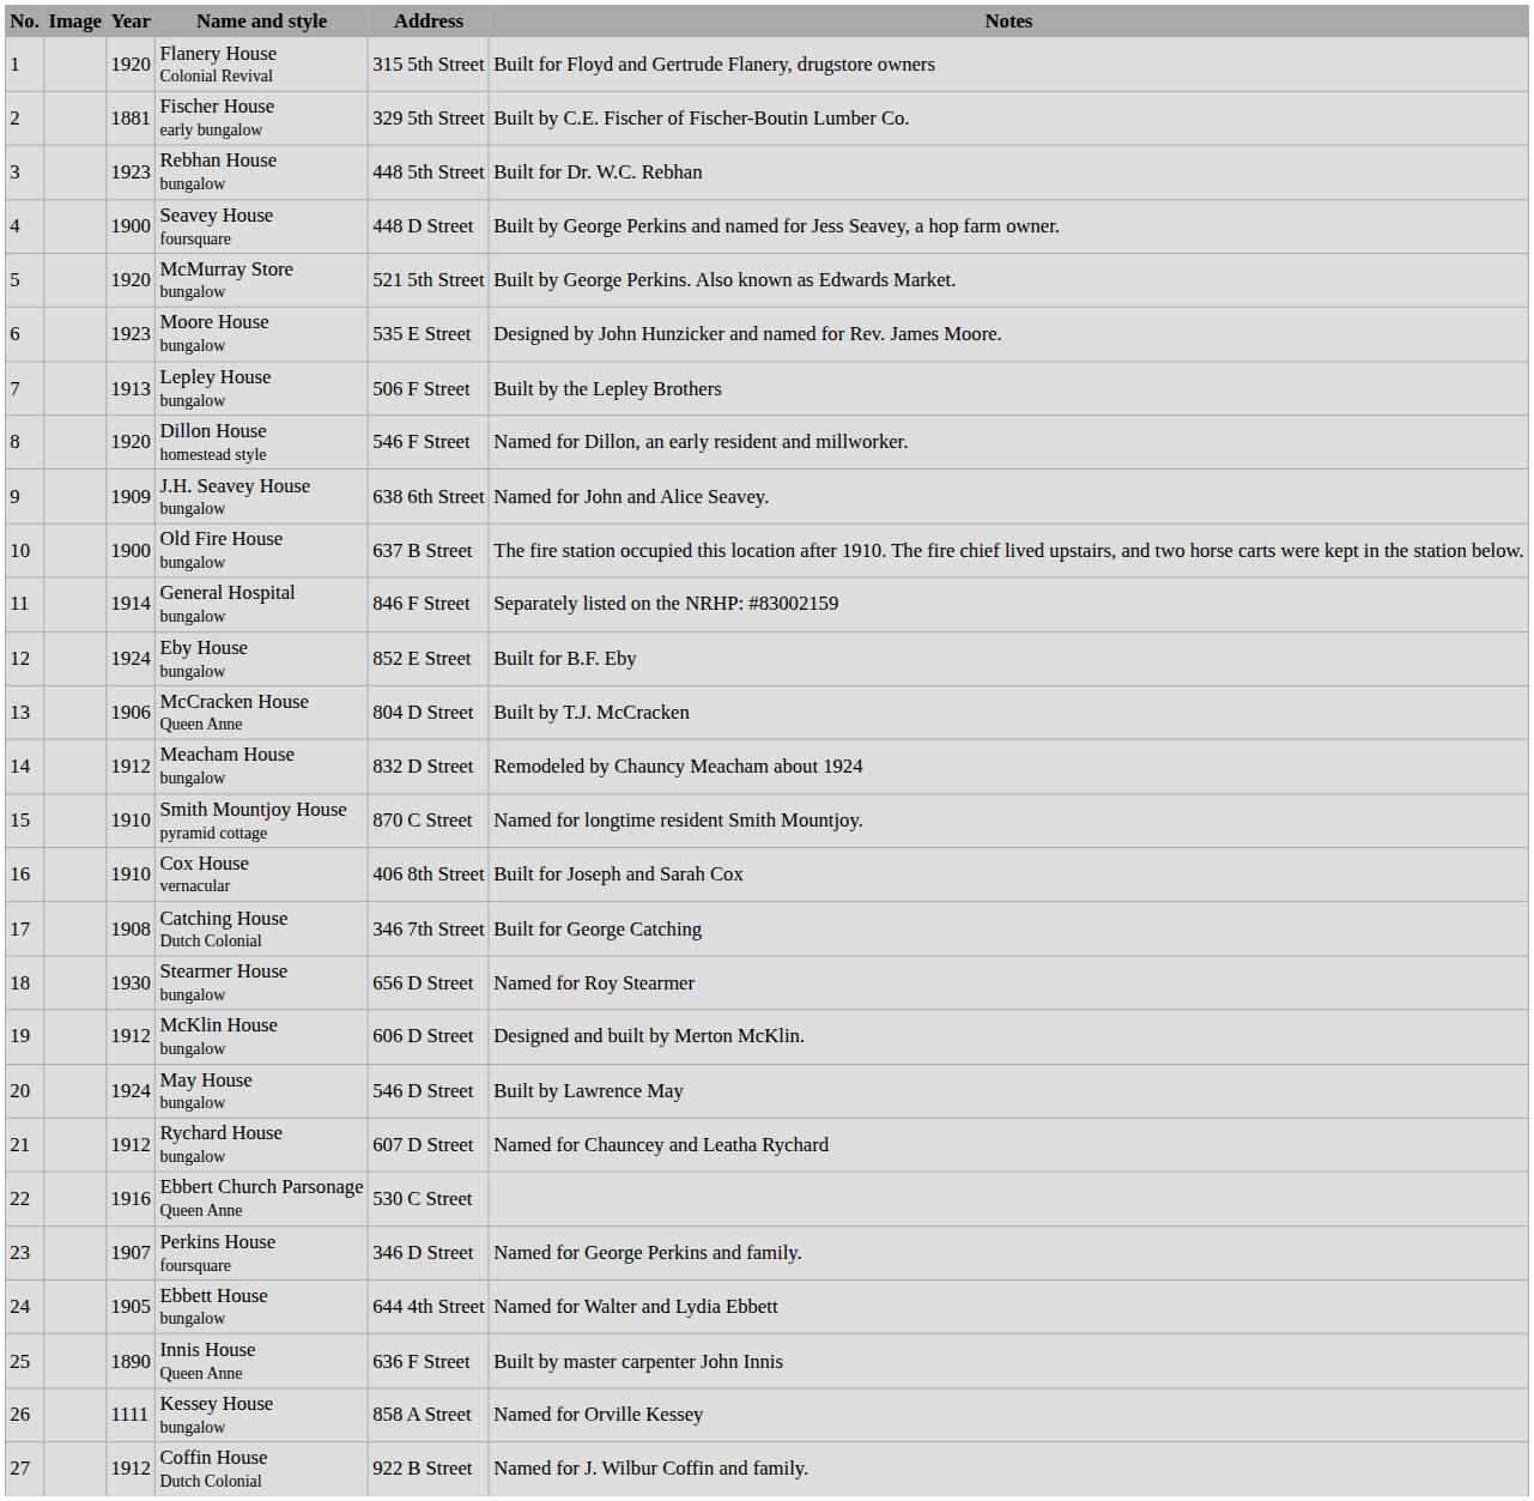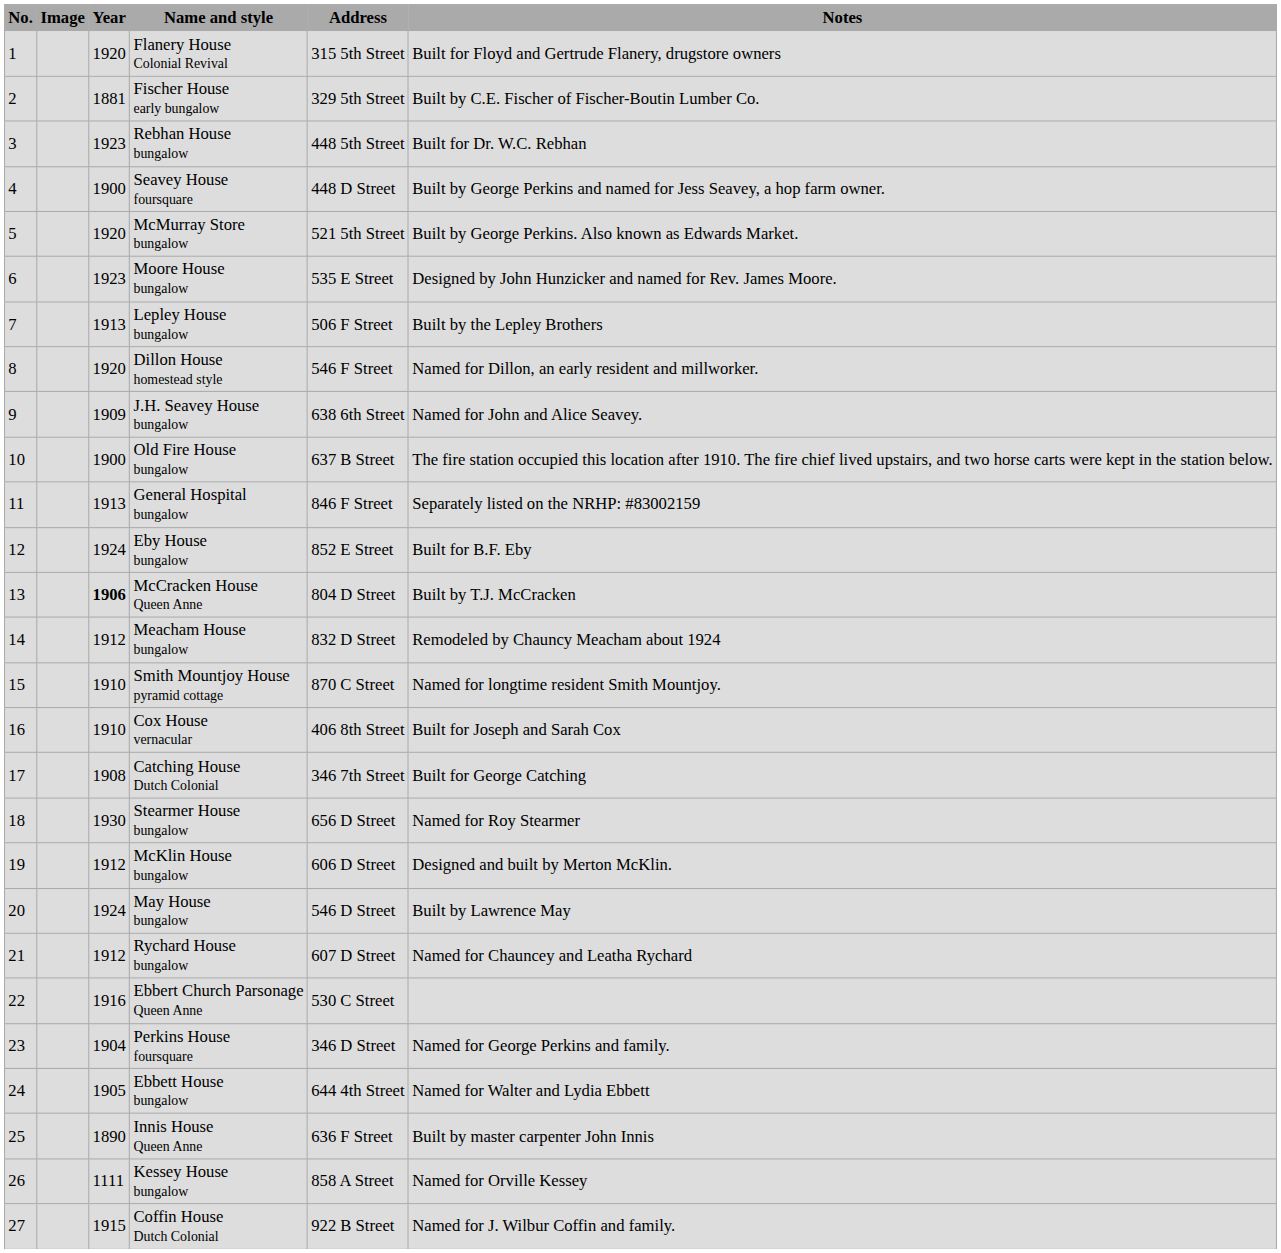 <table class="wikitable sortable">
 <tr>
 <th style="background-color:#AAAAAA">No.</th>
 <th style="background-color:#AAAAAA" class="unsortable">Image</th>
 <th style="background-color:#AAAAAA">Year</th>
 <th style="background-color:#AAAAAA">Name and style</th>
 <th style="background-color:#AAAAAA">Address</th>
 <th style="background-color:#AAAAAA" class="unsortable">Notes</th>
 </tr>
 <tr>
 <td style="background:#DDDDDD">1</td>
 <td style="background:#DDDDDD"></td>
 <td style="background:#DDDDDD">1920</td>
 <td style="background:#DDDDDD">Flanery House<br><small>Colonial Revival</small></td>
 <td style="background:#DDDDDD">315 5th Street<br><small></small></td>
 <td style="background:#DDDDDD">Built for Floyd and Gertrude Flanery, drugstore owners</td>
 </tr>
 <tr>
 <td style="background:#DDDDDD">2</td>
 <td style="background:#DDDDDD"></td>
 <td style="background:#DDDDDD">1881</td>
 <td style="background:#DDDDDD">Fischer House<br><small>early bungalow</small></td>
 <td style="background:#DDDDDD">329 5th Street<br><small></small></td>
 <td style="background:#DDDDDD">Built by C.E. Fischer of Fischer-Boutin Lumber Co.</td>
 </tr>
 <tr>
 <td style="background:#DDDDDD">3</td>
 <td style="background:#DDDDDD"></td>
 <td style="background:#DDDDDD">1923</td>
 <td style="background:#DDDDDD">Rebhan House<br><small>bungalow</small></td>
 <td style="background:#DDDDDD">448 5th Street<br><small></small></td>
 <td style="background:#DDDDDD">Built for Dr. W.C. Rebhan</td>
 </tr>
 <tr>
 <td style="background:#DDDDDD">4</td>
 <td style="background:#DDDDDD"></td>
 <td style="background:#DDDDDD">1900</td>
 <td style="background:#DDDDDD">Seavey House<br><small>foursquare</small></td>
 <td style="background:#DDDDDD">448 D Street<br><small></small></td>
 <td style="background:#DDDDDD">Built by George Perkins and named for Jess Seavey, a hop farm owner.</td>
 </tr>
 <tr>
 <td style="background:#DDDDDD">5</td>
 <td style="background:#DDDDDD"></td>
 <td style="background:#DDDDDD">1920</td>
 <td style="background:#DDDDDD">McMurray Store<br><small>bungalow</small></td>
 <td style="background:#DDDDDD">521 5th Street<br><small></small></td>
 <td style="background:#DDDDDD">Built by George Perkins. Also known as Edwards Market.</td>
 </tr>
 <tr>
 <td style="background:#DDDDDD">6</td>
 <td style="background:#DDDDDD"></td>
 <td style="background:#DDDDDD">1923</td>
 <td style="background:#DDDDDD">Moore House<br><small>bungalow</small></td>
 <td style="background:#DDDDDD">535 E Street<br><small></small></td>
 <td style="background:#DDDDDD">Designed by John Hunzicker and named for Rev. James Moore.</td>
 </tr>
 <tr>
 <td style="background:#DDDDDD">7</td>
 <td style="background:#DDDDDD"></td>
 <td style="background:#DDDDDD">1913</td>
 <td style="background:#DDDDDD">Lepley House<br><small>bungalow</small></td>
 <td style="background:#DDDDDD">506 F Street<br><small></small></td>
 <td style="background:#DDDDDD">Built by the Lepley Brothers</td>
 </tr>
 <tr>
 <td style="background:#DDDDDD">8</td>
 <td style="background:#DDDDDD"></td>
 <td style="background:#DDDDDD">1920</td>
 <td style="background:#DDDDDD">Dillon House<br><small>homestead style</small></td>
 <td style="background:#DDDDDD">546 F Street<br><small></small></td>
 <td style="background:#DDDDDD">Named for Dillon, an early resident and millworker.</td>
 </tr>
 <tr>
 <td style="background:#DDDDDD">9</td>
 <td style="background:#DDDDDD"></td>
 <td style="background:#DDDDDD">1909</td>
 <td style="background:#DDDDDD">J.H. Seavey House<br><small>bungalow</small></td>
 <td style="background:#DDDDDD">638 6th Street<br><small></small></td>
 <td style="background:#DDDDDD">Named for John and Alice Seavey.</td>
 </tr>
 <tr>
 <td style="background:#DDDDDD">10</td>
 <td style="background:#DDDDDD"></td>
 <td style="background:#DDDDDD">1900</td>
 <td style="background:#DDDDDD">Old Fire House<br><small>bungalow</small></td>
 <td style="background:#DDDDDD">637 B Street<br><small></small></td>
 <td style="background:#DDDDDD">The fire station occupied this location after 1910. The fire chief lived upstairs, and two horse carts were kept in the station below.</td>
 </tr>
 <tr>
 <td style="background:#DDDDDD">11</td>
 <td style="background:#DDDDDD"></td>
-<td style="background:#DDDDDD">1914</td>
+<td style="background:#DDDDDD">1913</td>
 <td style="background:#DDDDDD">General Hospital<br><small>bungalow</small></td>
 <td style="background:#DDDDDD">846 F Street<br><small></small></td>
 <td style="background:#DDDDDD">Separately listed on the NRHP: #83002159</td>
 </tr>
 <tr>
 <td style="background:#DDDDDD">12</td>
 <td style="background:#DDDDDD"></td>
 <td style="background:#DDDDDD">1924</td>
 <td style="background:#DDDDDD">Eby House<br><small>bungalow</small></td>
 <td style="background:#DDDDDD">852 E Street<br><small></small></td>
 <td style="background:#DDDDDD">Built for B.F. Eby</td>
 </tr>
 <tr>
 <td style="background:#DDDDDD">13</td>
 <td style="background:#DDDDDD"></td>
-<td style="background:#DDDDDD">1906</td>
+<td style="background:#DDDDDD"><strong>1906</strong></td>
 <td style="background:#DDDDDD">McCracken House<br><small>Queen Anne</small></td>
 <td style="background:#DDDDDD">804 D Street<br><small></small></td>
 <td style="background:#DDDDDD">Built by T.J. McCracken</td>
 </tr>
 <tr>
 <td style="background:#DDDDDD">14</td>
 <td style="background:#DDDDDD"></td>
 <td style="background:#DDDDDD">1912</td>
 <td style="background:#DDDDDD">Meacham House<br><small>bungalow</small></td>
 <td style="background:#DDDDDD">832 D Street<br><small></small></td>
 <td style="background:#DDDDDD">Remodeled by Chauncy Meacham about 1924</td>
 </tr>
 <tr>
 <td style="background:#DDDDDD">15</td>
 <td style="background:#DDDDDD"></td>
 <td style="background:#DDDDDD">1910</td>
 <td style="background:#DDDDDD">Smith Mountjoy House<br><small>pyramid cottage</small></td>
 <td style="background:#DDDDDD">870 C Street<br><small></small></td>
 <td style="background:#DDDDDD">Named for longtime resident Smith Mountjoy.</td>
 </tr>
 <tr>
 <td style="background:#DDDDDD">16</td>
 <td style="background:#DDDDDD"></td>
 <td style="background:#DDDDDD">1910</td>
 <td style="background:#DDDDDD">Cox House<br><small>vernacular</small></td>
 <td style="background:#DDDDDD">406 8th Street <br><small></small></td>
 <td style="background:#DDDDDD">Built for Joseph and Sarah Cox</td>
 </tr>
 <tr>
 <td style="background:#DDDDDD">17</td>
 <td style="background:#DDDDDD"></td>
 <td style="background:#DDDDDD">1908</td>
 <td style="background:#DDDDDD">Catching House<br><small>Dutch Colonial</small></td>
 <td style="background:#DDDDDD">346 7th Street<br><small></small></td>
 <td style="background:#DDDDDD">Built for George Catching</td>
 </tr>
 <tr>
 <td style="background:#DDDDDD">18</td>
 <td style="background:#DDDDDD"></td>
 <td style="background:#DDDDDD">1930</td>
 <td style="background:#DDDDDD">Stearmer House<br><small>bungalow</small></td>
 <td style="background:#DDDDDD">656 D Street<br><small></small></td>
 <td style="background:#DDDDDD">Named for Roy Stearmer</td>
 </tr>
 <tr>
 <td style="background:#DDDDDD">19</td>
 <td style="background:#DDDDDD"></td>
 <td style="background:#DDDDDD">1912</td>
 <td style="background:#DDDDDD">McKlin House<br><small>bungalow</small></td>
 <td style="background:#DDDDDD">606 D Street<br><small></small></td>
 <td style="background:#DDDDDD">Designed and built by Merton McKlin.</td>
 </tr>
 <tr>
 <td style="background:#DDDDDD">20</td>
 <td style="background:#DDDDDD"></td>
 <td style="background:#DDDDDD">1924</td>
 <td style="background:#DDDDDD">May House<br><small>bungalow</small></td>
 <td style="background:#DDDDDD">546 D Street<br><small></small></td>
 <td style="background:#DDDDDD">Built by Lawrence May</td>
 </tr>
 <tr>
 <td style="background:#DDDDDD">21</td>
 <td style="background:#DDDDDD"></td>
 <td style="background:#DDDDDD">1912</td>
 <td style="background:#DDDDDD">Rychard House<br><small>bungalow</small></td>
 <td style="background:#DDDDDD">607 D Street<br><small></small></td>
 <td style="background:#DDDDDD">Named for Chauncey and Leatha Rychard</td>
 </tr>
 <tr>
 <td style="background:#DDDDDD">22</td>
 <td style="background:#DDDDDD"></td>
 <td style="background:#DDDDDD">1916</td>
 <td style="background:#DDDDDD">Ebbert Church Parsonage<br><small>Queen Anne</small></td>
 <td style="background:#DDDDDD">530 C Street<br><small></small></td>
 <td style="background:#DDDDDD"></td>
 </tr>
 <tr>
 <td style="background:#DDDDDD">23</td>
 <td style="background:#DDDDDD"></td>
-<td style="background:#DDDDDD">1907</td>
+<td style="background:#DDDDDD">1904</td>
 <td style="background:#DDDDDD">Perkins House<br><small>foursquare</small></td>
 <td style="background:#DDDDDD">346 D Street<br><small></small></td>
 <td style="background:#DDDDDD">Named for George Perkins and family.</td>
 </tr>
 <tr>
 <td style="background:#DDDDDD">24</td>
 <td style="background:#DDDDDD"></td>
 <td style="background:#DDDDDD">1905</td>
 <td style="background:#DDDDDD">Ebbett House<br><small>bungalow</small></td>
 <td style="background:#DDDDDD">644 4th Street<br><small></small></td>
 <td style="background:#DDDDDD">Named for Walter and Lydia Ebbett</td>
 </tr>
 <tr>
 <td style="background:#DDDDDD">25</td>
 <td style="background:#DDDDDD"></td>
 <td style="background:#DDDDDD">1890</td>
 <td style="background:#DDDDDD">Innis House<br><small>Queen Anne</small></td>
 <td style="background:#DDDDDD">636 F Street<br><small></small></td>
 <td style="background:#DDDDDD">Built by master carpenter John Innis</td>
 </tr>
 <tr>
 <td style="background:#DDDDDD">26</td>
 <td style="background:#DDDDDD"></td>
 <td style="background:#DDDDDD">1111</td>
 <td style="background:#DDDDDD">Kessey House<br><small>bungalow</small></td>
 <td style="background:#DDDDDD">858 A Street<br><small></small></td>
 <td style="background:#DDDDDD">Named for Orville Kessey</td>
 </tr>
 <tr>
 <td style="background:#DDDDDD">27</td>
 <td style="background:#DDDDDD"></td>
-<td style="background:#DDDDDD">1912</td>
+<td style="background:#DDDDDD">1915</td>
 <td style="background:#DDDDDD">Coffin House<br><small>Dutch Colonial</small></td>
 <td style="background:#DDDDDD">922 B Street<br><small></small></td>
 <td style="background:#DDDDDD">Named for J. Wilbur Coffin and family.</td>
 </tr>
 <tr>
 </tr>
 </table>
